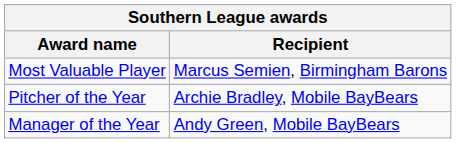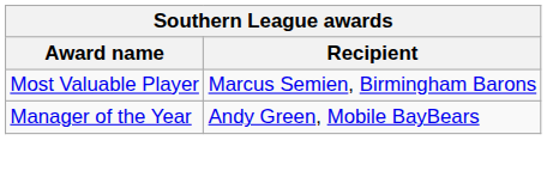 <table class="wikitable">
 <tr>
 <th colspan="2">Southern League awards</th>
 </tr>
 <tr>
 <th>Award name</th>
 <th>Recipient</th>
 </tr>
 <tr>
 <td><a href='#'>Most Valuable Player</a></td>
 <td><a href='#'>Marcus Semien</a>, <a href='#'>Birmingham Barons</a></td>
 </tr>
 <tr>
-<td><a href='#'>Pitcher of the Year</a></td>
-<td><a href='#'>Archie Bradley</a>, <a href='#'>Mobile BayBears</a></td>
-</tr>
-<tr>
 <td><a href='#'>Manager of the Year</a></td>
 <td><a href='#'>Andy Green</a>, <a href='#'>Mobile BayBears</a></td>
 </tr>
 </table>
